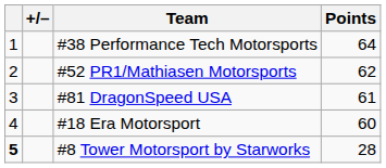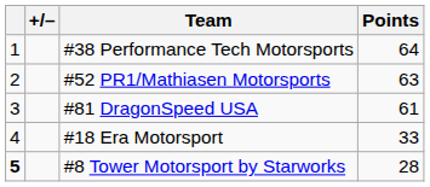 <table class="wikitable" style="font-size: 95%;">
 <tr>
 <th scope="col"></th>
 <th scope="col">+/–</th>
 <th scope="col">Team</th>
 <th scope="col">Points</th>
 </tr>
 <tr>
 <td align=center>1</td>
 <td align="left"></td>
 <td> #38 Performance Tech Motorsports</td>
 <td align=right>64</td>
 </tr>
 <tr>
 <td align=center>2</td>
 <td align="left"></td>
 <td> #52 <a href='#'>PR1/Mathiasen Motorsports</a></td>
-<td align=right>62</td>
+<td align=right>63</td>
 </tr>
 <tr>
 <td align=center>3</td>
 <td align="left"></td>
 <td> #81 <a href='#'>DragonSpeed USA</a></td>
 <td align=right>61</td>
 </tr>
 <tr>
 <td align=center>4</td>
 <td align="left"></td>
 <td> #18 Era Motorsport</td>
-<td align=right>60</td>
+<td align=right>33</td>
 </tr>
 <tr>
 <td align=center><strong>5</strong></td>
 <td align="left"></td>
 <td> #8 <a href='#'>Tower Motorsport by Starworks</a></td>
 <td align=right>28</td>
 </tr>
 </table>
